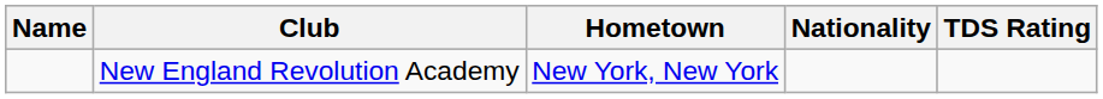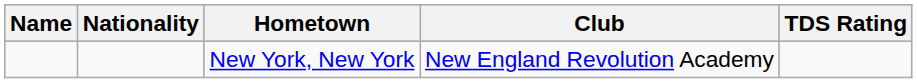 <table class="wikitable" style="font-size:90%; text-align: center;" border="1">
 <tr>
 <th>Name</th>
+<th>Nationality</th>
+<th>Hometown</th>
 <th>Club</th>
-<th>Hometown</th>
-<th>Nationality</th>
 <th>TDS Rating</th>
 </tr>
 <tr>
 <td></td>
+<td></td>
+<td><a href='#'>New York, New York</a></td>
 <td><a href='#'>New England Revolution</a> Academy</td>
-<td><a href='#'>New York, New York</a></td>
-<td></td>
 <td></td>
 </tr>
 </table>
